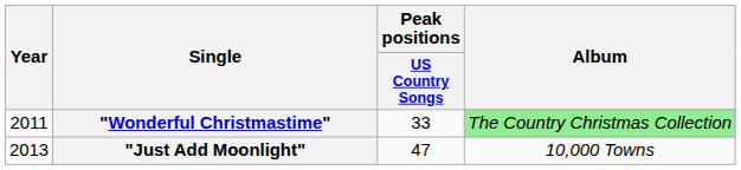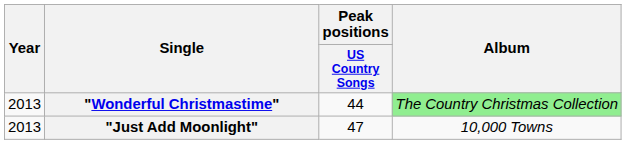 <table class="wikitable plainrowheaders" style="text-align:center;">
 <tr>
 <th rowspan="2">Year</th>
 <th rowspan="2" style="width:18em;">Single</th>
 <th>Peak positions</th>
 <th rowspan="2">Album</th>
 </tr>
 <tr style="font-size:smaller;">
 <th style="width:60px;"><a href='#'>US Country Songs</a><br></th>
 </tr>
 <tr>
-<td>2011</td>
+<td>2013</td>
 <th scope="row">"<a href='#'>Wonderful Christmastime</a>"</th>
-<td>33</td>
+<td>44</td>
 <td style="background: lightgreen;"><em>The Country Christmas Collection</em></td>
 </tr>
 <tr>
 <td>2013</td>
 <th scope="row">"Just Add Moonlight"</th>
 <td>47</td>
 <td><em>10,000 Towns</em></td>
 </tr>
 </table>
